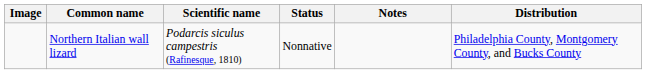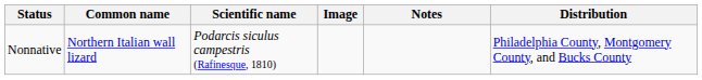 <table class=wikitable>
 <tr>
-<th scope="col" style="width: 50px;">Image</th>
+<th scope="col" style="width: 50px;">Status</th>
 <th scope="col" style="width: 150px;">Common name</th>
 <th scope="col" style="width: 150px;">Scientific name</th>
-<th scope="col" style="width: 50px;">Status</th>
+<th scope="col" style="width: 50px;">Image</th>
 <th scope="col" style="width: 150px;">Notes</th>
 <th scope="col" style="width: 250px;">Distribution</th>
 </tr>
 <tr>
-<td></td>
+<td>Nonnative</td>
 <td><a href='#'>Northern Italian wall lizard</a></td>
 <td><em>Podarcis siculus campestris</em><br><small>(<a href='#'>Rafinesque</a>, 1810)</small></td>
-<td>Nonnative</td>
+<td></td>
 <td></td>
 <td><a href='#'>Philadelphia County</a>, <a href='#'>Montgomery County</a>, and <a href='#'>Bucks County</a></td>
 </tr>
 </table>
